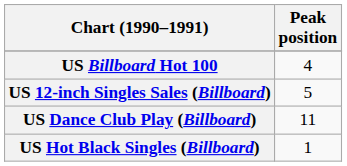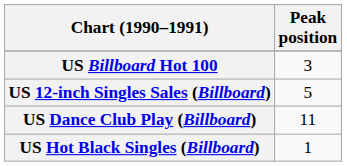 <table class="wikitable sortable plainrowheaders" style="text-align:center">
 <tr>
 <th>Chart (1990–1991)</th>
 <th>Peak<br>position</th>
 </tr>
 <tr>
 </tr>
 <tr>
 </tr>
 <tr>
 </tr>
 <tr>
 </tr>
 <tr>
 </tr>
 <tr>
 </tr>
 <tr>
 <th scope="row">US <a href='#'><em>Billboard</em> Hot 100</a></th>
-<td>4</td>
+<td>3</td>
 </tr>
 <tr>
 <th scope="row">US <a href='#'>12-inch Singles Sales</a> (<em><a href='#'>Billboard</a></em>)</th>
 <td>5</td>
 </tr>
 <tr>
 <th scope="row">US <a href='#'>Dance Club Play</a> (<em><a href='#'>Billboard</a></em>)</th>
 <td>11</td>
 </tr>
 <tr>
 <th scope="row">US <a href='#'>Hot Black Singles</a> (<em><a href='#'>Billboard</a></em>)</th>
 <td>1</td>
 </tr>
 </table>
